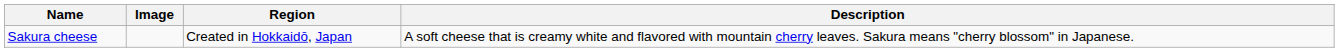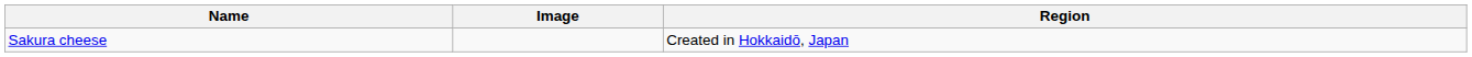 <table class="wikitable sortable" style="width:100%">
 <tr>
 <th>Name</th>
 <th class="unsortable">Image</th>
 <th>Region</th>
-<th>Description</th>
 </tr>
 <tr>
 <td><a href='#'>Sakura cheese</a></td>
 <td></td>
 <td>Created in <a href='#'>Hokkaidō</a>, <a href='#'>Japan</a></td>
-<td>A soft cheese that is creamy white and flavored with mountain <a href='#'>cherry</a> leaves. Sakura means "cherry blossom" in Japanese.</td>
 </tr>
 </table>
